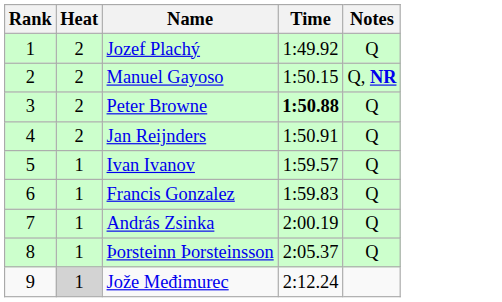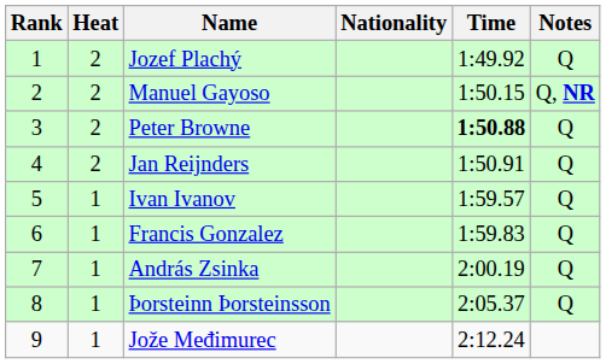 <table class="wikitable sortable" style="text-align:center">
 <tr>
 <th>Rank</th>
 <th>Heat</th>
 <th>Name</th>
+<th>Nationality</th>
 <th>Time</th>
 <th>Notes</th>
 </tr>
 <tr bgcolor=ccffcc>
 <td>1</td>
 <td>2</td>
 <td align="left"><a href='#'>Jozef Plachý</a></td>
+<td align=left></td>
 <td>1:49.92</td>
 <td>Q</td>
 </tr>
 <tr bgcolor=ccffcc>
 <td>2</td>
 <td>2</td>
 <td align="left"><a href='#'>Manuel Gayoso</a></td>
+<td align=left></td>
 <td>1:50.15</td>
 <td>Q, <strong><a href='#'>NR</a></strong></td>
 </tr>
 <tr bgcolor=ccffcc>
 <td>3</td>
 <td>2</td>
 <td align="left"><a href='#'>Peter Browne</a></td>
+<td align=left></td>
 <td><strong>1:50.88</strong></td>
 <td>Q</td>
 </tr>
 <tr bgcolor=ccffcc>
 <td>4</td>
 <td>2</td>
 <td align="left"><a href='#'>Jan Reijnders</a></td>
+<td align=left></td>
 <td>1:50.91</td>
 <td>Q</td>
 </tr>
 <tr bgcolor=ccffcc>
 <td>5</td>
 <td>1</td>
 <td align="left"><a href='#'>Ivan Ivanov</a></td>
+<td align=left></td>
 <td>1:59.57</td>
 <td>Q</td>
 </tr>
 <tr bgcolor=ccffcc>
 <td>6</td>
 <td>1</td>
 <td align="left"><a href='#'>Francis Gonzalez</a></td>
+<td align=left></td>
 <td>1:59.83</td>
 <td>Q</td>
 </tr>
 <tr bgcolor=ccffcc>
 <td>7</td>
 <td>1</td>
 <td align="left"><a href='#'>András Zsinka</a></td>
+<td align=left></td>
 <td>2:00.19</td>
 <td>Q</td>
 </tr>
 <tr bgcolor=ccffcc>
 <td>8</td>
 <td>1</td>
 <td align="left"><a href='#'>Þorsteinn Þorsteinsson</a></td>
+<td align=left></td>
 <td>2:05.37</td>
 <td>Q</td>
 </tr>
 <tr>
 <td>9</td>
-<td style="background: lightgrey;">1</td>
+<td>1</td>
 <td align="left"><a href='#'>Jože Međimurec</a></td>
+<td align=left></td>
 <td>2:12.24</td>
 <td></td>
 </tr>
 </table>
